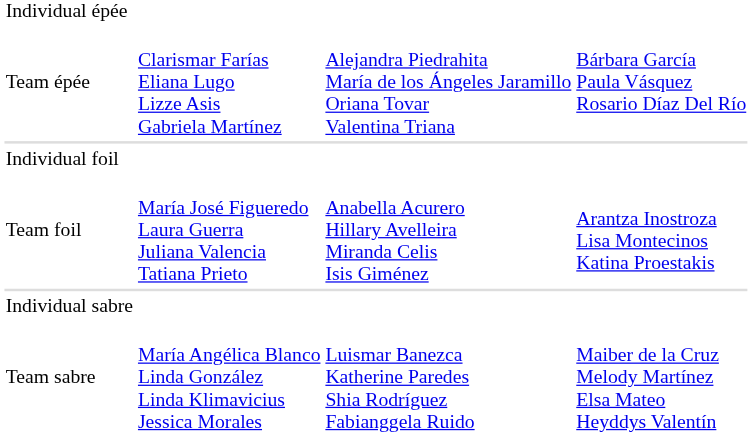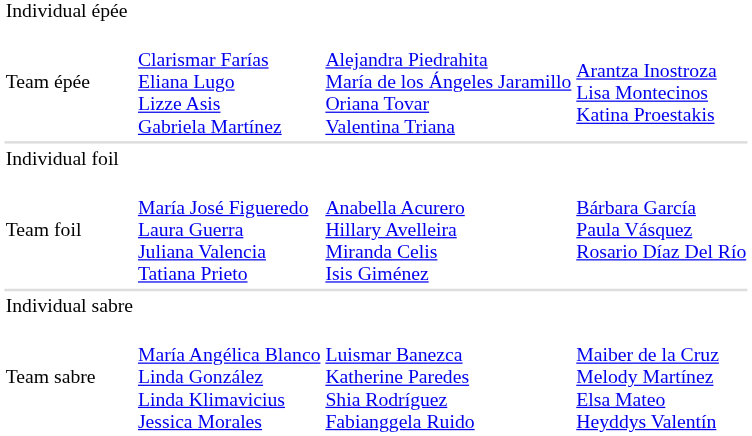 <table>
 <tr>
 <td rowspan=2>Individual épée <br></td>
 <td rowspan=2></td>
 <td rowspan=2></td>
 <td></td>
 </tr>
 <tr>
 <td></td>
 </tr>
 <tr>
 <td>Team épée <br></td>
 <td><br><a href='#'>Clarismar Farías</a><br><a href='#'>Eliana Lugo</a><br><a href='#'>Lizze Asis</a><br><a href='#'>Gabriela Martínez</a></td>
 <td><br><a href='#'>Alejandra Piedrahita</a><br><a href='#'>María de los Ángeles Jaramillo</a><br><a href='#'>Oriana Tovar</a><br><a href='#'>Valentina Triana</a></td>
-<td valign=top><br><a href='#'>Bárbara García</a><br><a href='#'>Paula Vásquez</a><br><a href='#'>Rosario Díaz Del Río</a></td>
+<td><br><a href='#'>Arantza Inostroza</a><br><a href='#'>Lisa Montecinos</a><br><a href='#'>Katina Proestakis</a></td>
 </tr>
 <tr bgcolor=#DDDDDD>
 <td colspan=7></td>
 </tr>
 <tr>
 <td rowspan=2>Individual foil <br></td>
 <td rowspan=2></td>
 <td rowspan=2></td>
 <td></td>
 </tr>
 <tr>
 <td></td>
 </tr>
 <tr>
 <td>Team foil <br></td>
 <td><br><a href='#'>María José Figueredo</a><br><a href='#'>Laura Guerra</a><br><a href='#'>Juliana Valencia</a><br><a href='#'>Tatiana Prieto</a></td>
 <td><br><a href='#'>Anabella Acurero</a><br><a href='#'>Hillary Avelleira</a><br><a href='#'>Miranda Celis</a><br><a href='#'>Isis Giménez</a></td>
-<td><br><a href='#'>Arantza Inostroza</a><br><a href='#'>Lisa Montecinos</a><br><a href='#'>Katina Proestakis</a></td>
+<td valign=top><br><a href='#'>Bárbara García</a><br><a href='#'>Paula Vásquez</a><br><a href='#'>Rosario Díaz Del Río</a></td>
 </tr>
 <tr bgcolor=#DDDDDD>
 <td colspan=7></td>
 </tr>
 <tr>
 <td rowspan=2>Individual sabre <br></td>
 <td rowspan=2></td>
 <td rowspan=2></td>
 <td></td>
 </tr>
 <tr>
 <td></td>
 </tr>
 <tr>
 <td>Team sabre <br></td>
 <td><br><a href='#'>María Angélica Blanco</a><br><a href='#'>Linda González</a><br><a href='#'>Linda Klimavicius</a><br><a href='#'>Jessica Morales</a></td>
 <td><br><a href='#'>Luismar Banezca</a><br><a href='#'>Katherine Paredes</a><br><a href='#'>Shia Rodríguez</a><br><a href='#'>Fabianggela Ruido</a></td>
 <td><br><a href='#'>Maiber de la Cruz</a><br><a href='#'>Melody Martínez</a><br><a href='#'>Elsa Mateo</a><br><a href='#'>Heyddys Valentín</a><br></td>
 </tr>
 </table>
